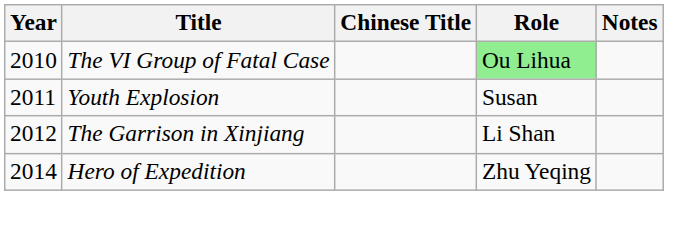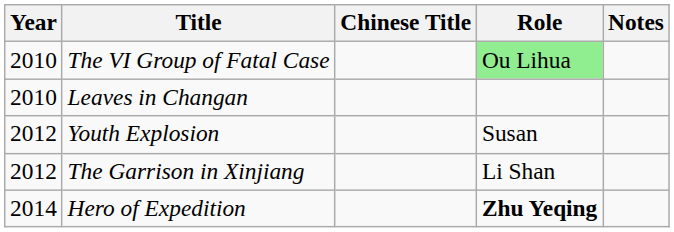 <table class="wikitable">
 <tr>
 <th>Year</th>
 <th>Title</th>
 <th>Chinese Title</th>
 <th>Role</th>
 <th>Notes</th>
 </tr>
 <tr>
 <td>2010</td>
 <td><em>The VI Group of Fatal Case </em></td>
 <td></td>
 <td style="background: lightgreen;">Ou Lihua</td>
 <td></td>
 </tr>
 <tr>
-<td>2011</td>
+<td>2010</td>
+<td><em>Leaves in Changan</em></td>
+<td></td>
+<td></td>
+<td></td>
+</tr>
+<tr>
+<td>2012</td>
 <td><em>Youth Explosion</em></td>
 <td></td>
 <td>Susan</td>
 <td></td>
 </tr>
 <tr>
 <td>2012</td>
 <td><em>The Garrison in Xinjiang</em></td>
 <td></td>
 <td>Li Shan</td>
 <td></td>
 </tr>
 <tr>
 <td>2014</td>
 <td><em>Hero of Expedition</em></td>
 <td></td>
-<td>Zhu Yeqing</td>
+<td><strong>Zhu Yeqing</strong></td>
 <td></td>
 </tr>
 </table>
